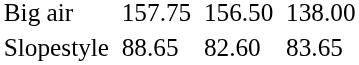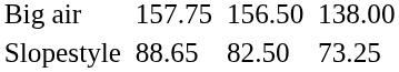 <table>
 <tr>
 <td>Big air</td>
 <td></td>
 <td>157.75</td>
 <td></td>
 <td>156.50</td>
 <td></td>
 <td>138.00</td>
 </tr>
 <tr>
 <td>Slopestyle</td>
 <td></td>
 <td>88.65</td>
 <td></td>
-<td>82.60</td>
+<td>82.50</td>
 <td></td>
-<td>83.65</td>
+<td>73.25</td>
 </tr>
 </table>
